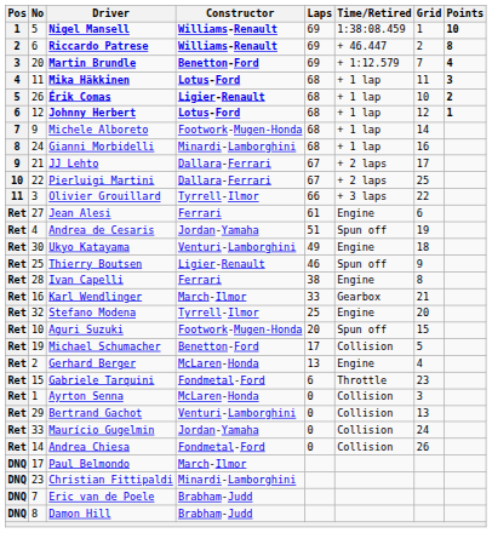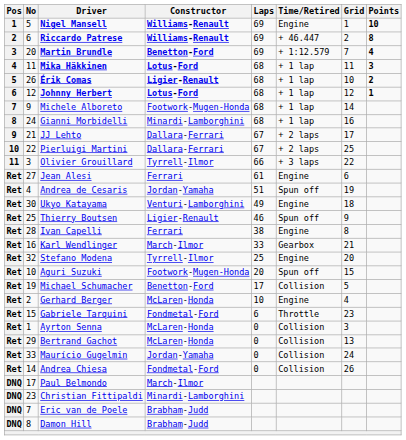 <table class="wikitable" style="font-size: 95%;">
 <tr>
 <th>Pos</th>
 <th>No</th>
 <th>Driver</th>
 <th>Constructor</th>
 <th>Laps</th>
 <th>Time/Retired</th>
 <th>Grid</th>
 <th>Points</th>
 </tr>
 <tr>
 <th>1</th>
 <td>5</td>
 <td> <strong><a href='#'>Nigel Mansell</a></strong></td>
 <td><strong><a href='#'>Williams</a>-<a href='#'>Renault</a></strong></td>
 <td>69</td>
-<td>1:38:08.459</td>
+<td>Engine</td>
 <td>1</td>
 <td><strong>10</strong></td>
 </tr>
 <tr>
 <th>2</th>
 <td>6</td>
 <td> <strong><a href='#'>Riccardo Patrese</a></strong></td>
 <td><strong><a href='#'>Williams</a>-<a href='#'>Renault</a></strong></td>
 <td>69</td>
 <td>+ 46.447</td>
 <td>2</td>
 <td><strong>8</strong></td>
 </tr>
 <tr>
 <th>3</th>
 <td>20</td>
 <td> <strong><a href='#'>Martin Brundle</a></strong></td>
 <td><strong><a href='#'>Benetton</a>-<a href='#'>Ford</a></strong></td>
 <td>69</td>
 <td>+ 1:12.579</td>
 <td>7</td>
 <td><strong>4</strong></td>
 </tr>
 <tr>
 <th>4</th>
 <td>11</td>
 <td> <strong><a href='#'>Mika Häkkinen</a></strong></td>
 <td><strong><a href='#'>Lotus</a>-<a href='#'>Ford</a></strong></td>
 <td>68</td>
 <td>+ 1 lap</td>
 <td>11</td>
 <td><strong>3</strong></td>
 </tr>
 <tr>
 <th>5</th>
 <td>26</td>
 <td> <strong><a href='#'>Érik Comas</a></strong></td>
 <td><strong><a href='#'>Ligier</a>-<a href='#'>Renault</a></strong></td>
 <td>68</td>
 <td>+ 1 lap</td>
 <td>10</td>
 <td><strong>2</strong></td>
 </tr>
 <tr>
 <th>6</th>
 <td>12</td>
 <td> <strong><a href='#'>Johnny Herbert</a></strong></td>
 <td><strong><a href='#'>Lotus</a>-<a href='#'>Ford</a></strong></td>
 <td>68</td>
 <td>+ 1 lap</td>
 <td>12</td>
 <td><strong>1</strong></td>
 </tr>
 <tr>
 <th>7</th>
 <td>9</td>
 <td> <a href='#'>Michele Alboreto</a></td>
 <td><a href='#'>Footwork</a>-<a href='#'>Mugen-Honda</a></td>
 <td>68</td>
 <td>+ 1 lap</td>
 <td>14</td>
 <td></td>
 </tr>
 <tr>
 <th>8</th>
 <td>24</td>
 <td> <a href='#'>Gianni Morbidelli</a></td>
 <td><a href='#'>Minardi</a>-<a href='#'>Lamborghini</a></td>
 <td>68</td>
 <td>+ 1 lap</td>
 <td>16</td>
 <td></td>
 </tr>
 <tr>
 <th>9</th>
 <td>21</td>
 <td> <a href='#'>JJ Lehto</a></td>
 <td><a href='#'>Dallara</a>-<a href='#'>Ferrari</a></td>
 <td>67</td>
 <td>+ 2 laps</td>
 <td>17</td>
 <td></td>
 </tr>
 <tr>
 <th>10</th>
 <td>22</td>
 <td> <a href='#'>Pierluigi Martini</a></td>
 <td><a href='#'>Dallara</a>-<a href='#'>Ferrari</a></td>
 <td>67</td>
 <td>+ 2 laps</td>
 <td>25</td>
 <td></td>
 </tr>
 <tr>
 <th>11</th>
 <td>3</td>
 <td> <a href='#'>Olivier Grouillard</a></td>
 <td><a href='#'>Tyrrell</a>-<a href='#'>Ilmor</a></td>
 <td>66</td>
 <td>+ 3 laps</td>
 <td>22</td>
 <td></td>
 </tr>
 <tr>
 <th>Ret</th>
 <td>27</td>
 <td> <a href='#'>Jean Alesi</a></td>
 <td><a href='#'>Ferrari</a></td>
 <td>61</td>
 <td>Engine</td>
 <td>6</td>
 <td></td>
 </tr>
 <tr>
 <th>Ret</th>
 <td>4</td>
 <td> <a href='#'>Andrea de Cesaris</a></td>
 <td><a href='#'>Jordan</a>-<a href='#'>Yamaha</a></td>
 <td>51</td>
 <td>Spun off</td>
 <td>19</td>
 <td></td>
 </tr>
 <tr>
 <th>Ret</th>
 <td>30</td>
 <td> <a href='#'>Ukyo Katayama</a></td>
 <td><a href='#'>Venturi</a>-<a href='#'>Lamborghini</a></td>
 <td>49</td>
 <td>Engine</td>
 <td>18</td>
 <td></td>
 </tr>
 <tr>
 <th>Ret</th>
 <td>25</td>
 <td> <a href='#'>Thierry Boutsen</a></td>
 <td><a href='#'>Ligier</a>-<a href='#'>Renault</a></td>
 <td>46</td>
 <td>Spun off</td>
 <td>9</td>
 <td></td>
 </tr>
 <tr>
 <th>Ret</th>
 <td>28</td>
 <td> <a href='#'>Ivan Capelli</a></td>
 <td><a href='#'>Ferrari</a></td>
 <td>38</td>
 <td>Engine</td>
 <td>8</td>
 <td></td>
 </tr>
 <tr>
 <th>Ret</th>
 <td>16</td>
 <td> <a href='#'>Karl Wendlinger</a></td>
 <td><a href='#'>March</a>-<a href='#'>Ilmor</a></td>
 <td>33</td>
 <td>Gearbox</td>
 <td>21</td>
 <td></td>
 </tr>
 <tr>
 <th>Ret</th>
 <td>32</td>
 <td> <a href='#'>Stefano Modena</a></td>
 <td><a href='#'>Tyrrell</a>-<a href='#'>Ilmor</a></td>
 <td>25</td>
 <td>Engine</td>
 <td>20</td>
 <td></td>
 </tr>
 <tr>
 <th>Ret</th>
 <td>10</td>
 <td> <a href='#'>Aguri Suzuki</a></td>
 <td><a href='#'>Footwork</a>-<a href='#'>Mugen-Honda</a></td>
 <td>20</td>
 <td>Spun off</td>
 <td>15</td>
 <td></td>
 </tr>
 <tr>
 <th>Ret</th>
 <td>19</td>
 <td> <a href='#'>Michael Schumacher</a></td>
 <td><a href='#'>Benetton</a>-<a href='#'>Ford</a></td>
 <td>17</td>
 <td>Collision</td>
 <td>5</td>
 <td></td>
 </tr>
 <tr>
 <th>Ret</th>
 <td>2</td>
 <td> <a href='#'>Gerhard Berger</a></td>
 <td><a href='#'>McLaren</a>-<a href='#'>Honda</a></td>
-<td>13</td>
+<td>10</td>
 <td>Engine</td>
 <td>4</td>
 <td></td>
 </tr>
 <tr>
 <th>Ret</th>
 <td>15</td>
 <td> <a href='#'>Gabriele Tarquini</a></td>
 <td><a href='#'>Fondmetal</a>-<a href='#'>Ford</a></td>
 <td>6</td>
 <td>Throttle</td>
 <td>23</td>
 <td></td>
 </tr>
 <tr>
 <th>Ret</th>
 <td>1</td>
 <td> <a href='#'>Ayrton Senna</a></td>
 <td><a href='#'>McLaren</a>-<a href='#'>Honda</a></td>
 <td>0</td>
 <td>Collision</td>
 <td>3</td>
 <td></td>
 </tr>
 <tr>
 <th>Ret</th>
 <td>29</td>
 <td> <a href='#'>Bertrand Gachot</a></td>
-<td><a href='#'>Venturi</a>-<a href='#'>Lamborghini</a></td>
+<td><a href='#'>McLaren</a>-<a href='#'>Honda</a></td>
 <td>0</td>
 <td>Collision</td>
 <td>13</td>
 <td></td>
 </tr>
 <tr>
 <th>Ret</th>
 <td>33</td>
 <td> <a href='#'>Maurício Gugelmin</a></td>
 <td><a href='#'>Jordan</a>-<a href='#'>Yamaha</a></td>
 <td>0</td>
 <td>Collision</td>
 <td>24</td>
 <td></td>
 </tr>
 <tr>
 <th>Ret</th>
 <td>14</td>
 <td> <a href='#'>Andrea Chiesa</a></td>
 <td><a href='#'>Fondmetal</a>-<a href='#'>Ford</a></td>
 <td>0</td>
 <td>Collision</td>
 <td>26</td>
 <td></td>
 </tr>
 <tr>
 <th>DNQ</th>
 <td>17</td>
 <td> <a href='#'>Paul Belmondo</a></td>
 <td><a href='#'>March</a>-<a href='#'>Ilmor</a></td>
 <td></td>
 <td></td>
 <td></td>
 <td></td>
 </tr>
 <tr>
 <th>DNQ</th>
 <td>23</td>
 <td> <a href='#'>Christian Fittipaldi</a></td>
 <td><a href='#'>Minardi</a>-<a href='#'>Lamborghini</a></td>
 <td></td>
 <td></td>
 <td></td>
 <td></td>
 </tr>
 <tr>
 <th>DNQ</th>
 <td>7</td>
 <td> <a href='#'>Eric van de Poele</a></td>
 <td><a href='#'>Brabham</a>-<a href='#'>Judd</a></td>
 <td></td>
 <td></td>
 <td></td>
 <td></td>
 </tr>
 <tr>
 <th>DNQ</th>
 <td>8</td>
 <td> <a href='#'>Damon Hill</a></td>
 <td><a href='#'>Brabham</a>-<a href='#'>Judd</a></td>
 <td></td>
 <td></td>
 <td></td>
 <td></td>
 </tr>
 <tr>
 <th colspan="8"></th>
 </tr>
 </table>
